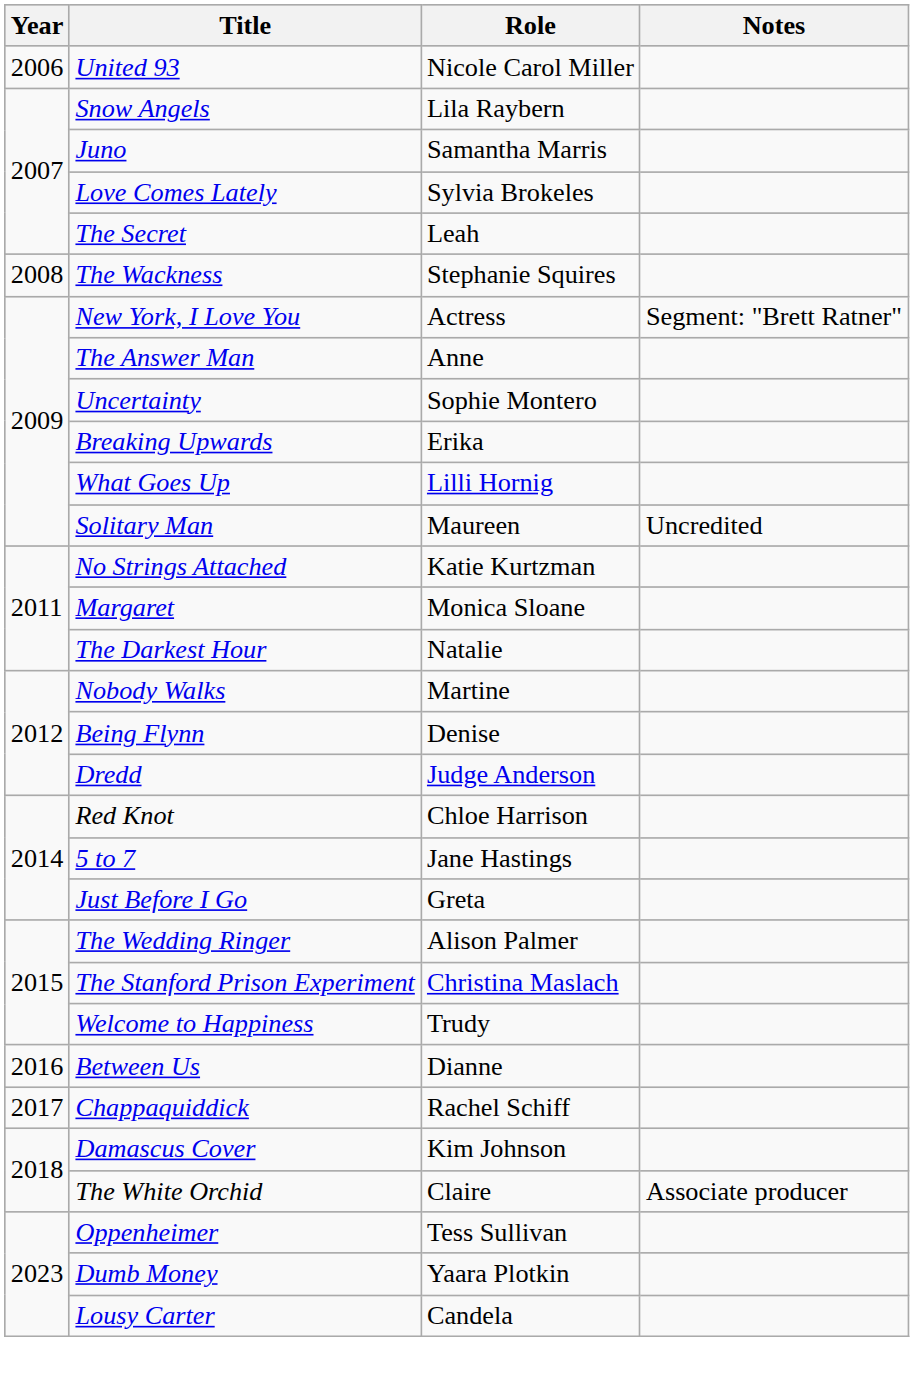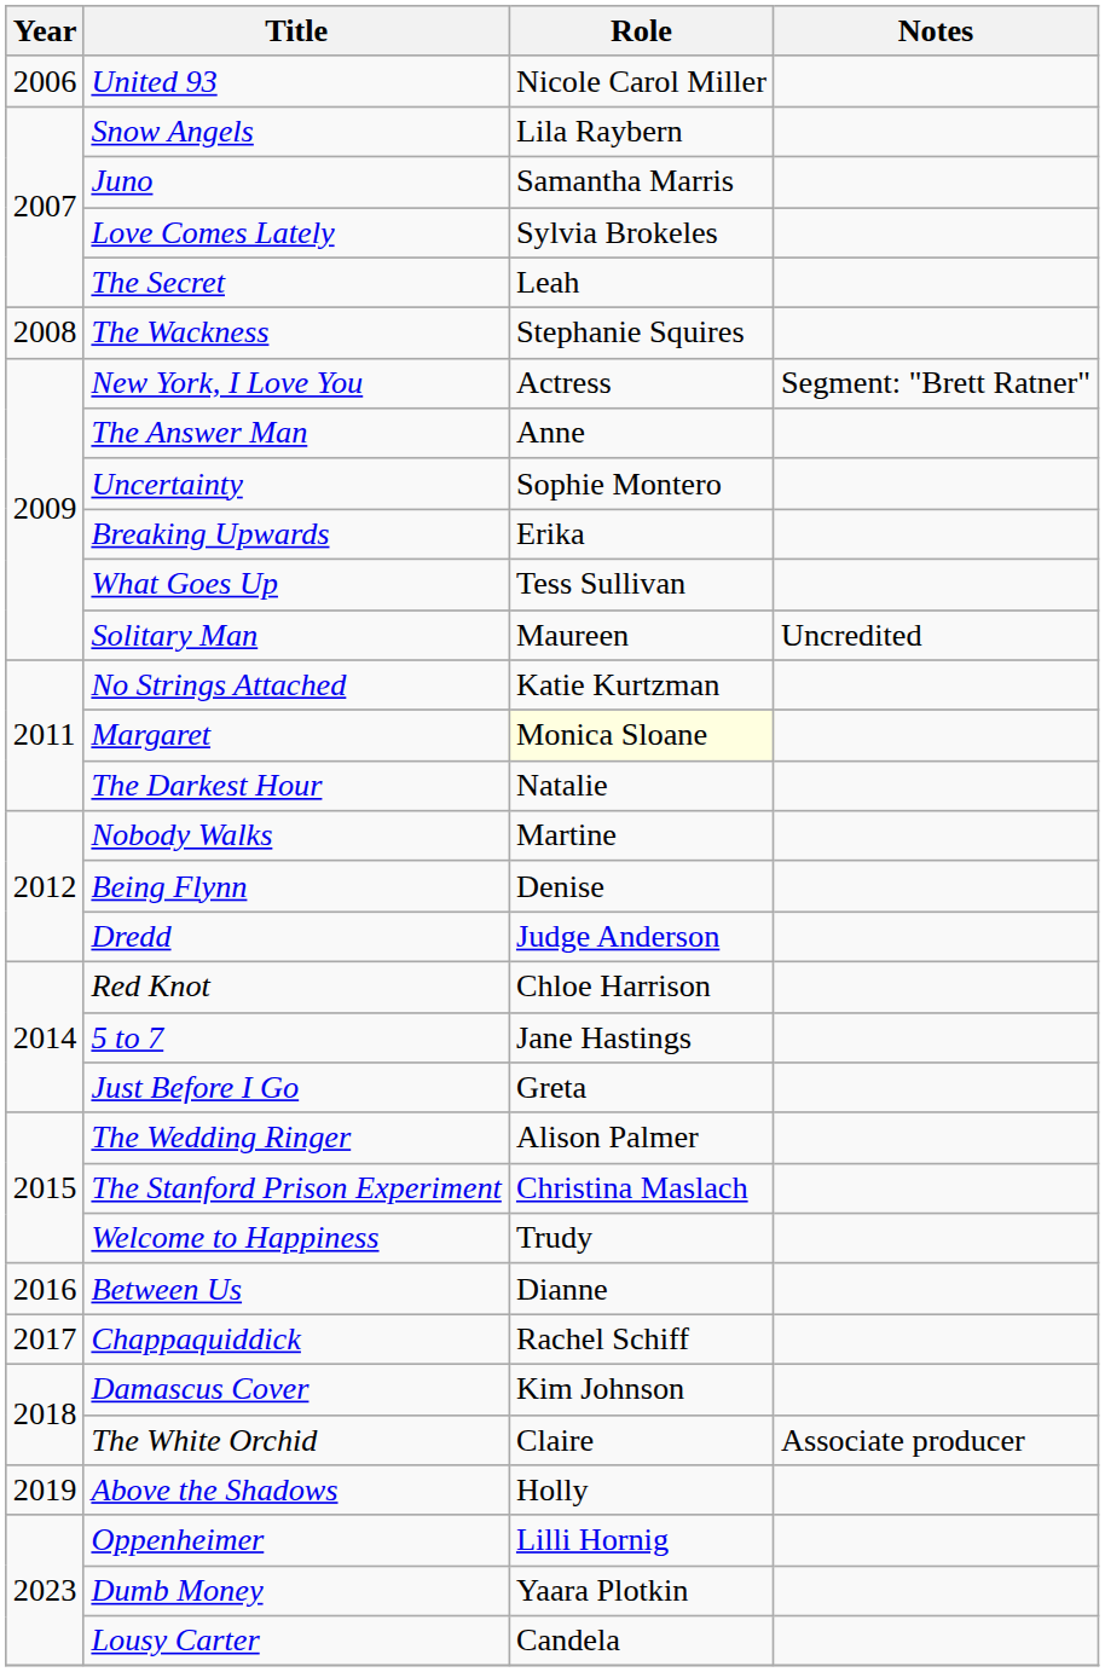 <table class="wikitable sortable">
 <tr>
 <th>Year</th>
 <th>Title</th>
 <th>Role</th>
 <th class="unsortable">Notes</th>
 </tr>
 <tr>
 <td>2006</td>
 <td><em><a href='#'>United 93</a></em></td>
 <td>Nicole Carol Miller</td>
 <td></td>
 </tr>
 <tr>
 <td rowspan="4">2007</td>
 <td><em><a href='#'>Snow Angels</a></em></td>
 <td>Lila Raybern</td>
 <td></td>
 </tr>
 <tr>
 <td><em><a href='#'>Juno</a></em></td>
 <td>Samantha Marris</td>
 <td></td>
 </tr>
 <tr>
 <td><em><a href='#'>Love Comes Lately</a></em></td>
 <td>Sylvia Brokeles</td>
 <td></td>
 </tr>
 <tr>
 <td data-sort-value="Secret, The"><em><a href='#'>The Secret</a></em></td>
 <td>Leah</td>
 <td></td>
 </tr>
 <tr>
 <td>2008</td>
 <td data-sort-value="Wackness, The"><em><a href='#'>The Wackness</a></em></td>
 <td>Stephanie Squires</td>
 <td></td>
 </tr>
 <tr>
 <td rowspan="6">2009</td>
 <td><em><a href='#'>New York, I Love You</a></em></td>
 <td>Actress</td>
 <td>Segment: "Brett Ratner"</td>
 </tr>
 <tr>
 <td data-sort-value="Answer Man, The"><em><a href='#'>The Answer Man</a></em></td>
 <td>Anne</td>
 <td></td>
 </tr>
 <tr>
 <td><em><a href='#'>Uncertainty</a></em></td>
 <td>Sophie Montero</td>
 <td></td>
 </tr>
 <tr>
 <td><em><a href='#'>Breaking Upwards</a></em></td>
 <td>Erika</td>
 <td></td>
 </tr>
 <tr>
 <td><em><a href='#'>What Goes Up</a></em></td>
-<td><a href='#'>Lilli Hornig</a></td>
+<td>Tess Sullivan</td>
 <td></td>
 </tr>
 <tr>
 <td><em><a href='#'>Solitary Man</a></em></td>
 <td>Maureen</td>
 <td>Uncredited</td>
 </tr>
 <tr>
 <td rowspan="3">2011</td>
 <td><em><a href='#'>No Strings Attached</a></em></td>
 <td>Katie Kurtzman</td>
 <td></td>
 </tr>
 <tr>
 <td><em><a href='#'>Margaret</a></em></td>
-<td>Monica Sloane</td>
+<td style="background: lightyellow;">Monica Sloane</td>
 <td></td>
 </tr>
 <tr>
 <td data-sort-value="Darkest Hour, The"><em><a href='#'>The Darkest Hour</a></em></td>
 <td>Natalie</td>
 <td></td>
 </tr>
 <tr>
 <td rowspan="3">2012</td>
 <td><em><a href='#'>Nobody Walks</a></em></td>
 <td>Martine</td>
 <td></td>
 </tr>
 <tr>
 <td><em><a href='#'>Being Flynn</a></em></td>
 <td>Denise</td>
 <td></td>
 </tr>
 <tr>
 <td><em><a href='#'>Dredd</a></em></td>
 <td><a href='#'>Judge Anderson</a></td>
 <td></td>
 </tr>
 <tr>
 <td rowspan="3">2014</td>
 <td><em>Red Knot</em></td>
 <td>Chloe Harrison</td>
 <td></td>
 </tr>
 <tr>
 <td><em><a href='#'>5 to 7</a></em></td>
 <td>Jane Hastings</td>
 <td></td>
 </tr>
 <tr>
 <td><em><a href='#'>Just Before I Go</a></em></td>
 <td>Greta</td>
 <td></td>
 </tr>
 <tr>
 <td rowspan="3">2015</td>
 <td data-sort-value="Wedding Ringer, The"><em><a href='#'>The Wedding Ringer</a></em></td>
 <td>Alison Palmer</td>
 <td></td>
 </tr>
 <tr>
 <td data-sort-value="Stanford Prison Experiment, The"><em><a href='#'>The Stanford Prison Experiment</a></em></td>
 <td><a href='#'>Christina Maslach</a></td>
 <td></td>
 </tr>
 <tr>
 <td><em><a href='#'>Welcome to Happiness</a></em></td>
 <td>Trudy</td>
 <td></td>
 </tr>
 <tr>
 <td>2016</td>
 <td><em><a href='#'>Between Us</a></em></td>
 <td>Dianne</td>
 <td></td>
 </tr>
 <tr>
 <td>2017</td>
 <td><em><a href='#'>Chappaquiddick</a></em></td>
 <td>Rachel Schiff</td>
 <td></td>
 </tr>
 <tr>
 <td rowspan="2">2018</td>
 <td><em><a href='#'>Damascus Cover</a></em></td>
 <td>Kim Johnson</td>
 <td></td>
 </tr>
 <tr>
 <td data-sort-value="White Orchid, The"><em>The White Orchid</em></td>
 <td>Claire</td>
 <td>Associate producer</td>
 </tr>
 <tr>
+<td>2019</td>
+<td><em><a href='#'>Above the Shadows</a></em></td>
+<td>Holly</td>
+<td></td>
+</tr>
+<tr>
 <td rowspan="3">2023</td>
 <td><em><a href='#'>Oppenheimer</a></em></td>
-<td>Tess Sullivan</td>
+<td><a href='#'>Lilli Hornig</a></td>
 <td></td>
 </tr>
 <tr>
 <td><em><a href='#'>Dumb Money</a></em></td>
 <td>Yaara Plotkin</td>
 <td></td>
 </tr>
 <tr>
 <td><em><a href='#'>Lousy Carter</a></em></td>
 <td>Candela</td>
 <td></td>
 </tr>
 <tr>
 </tr>
 </table>
